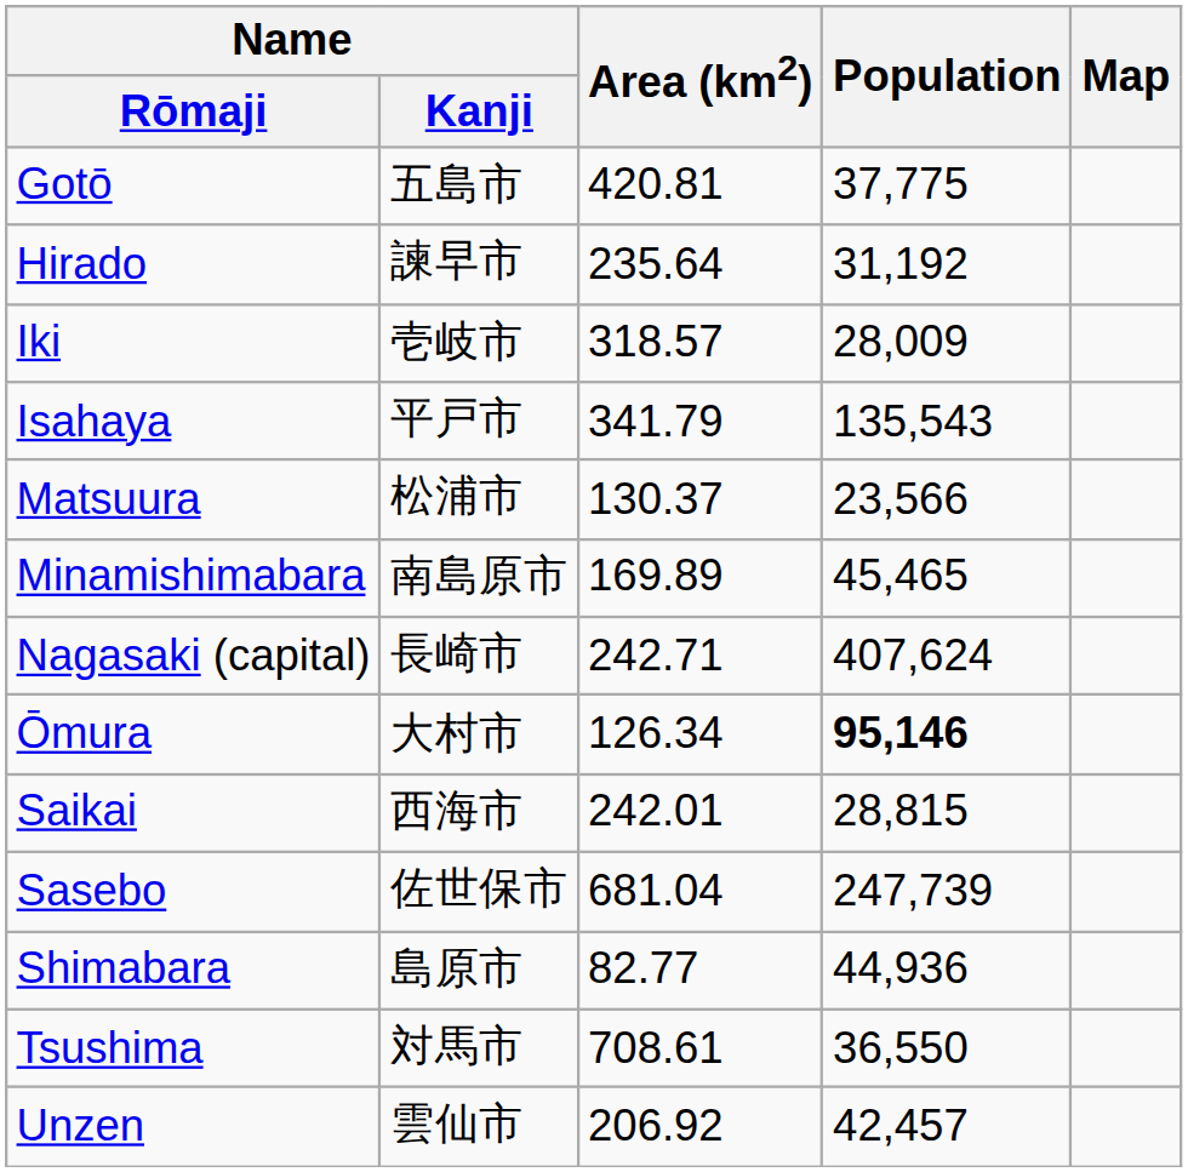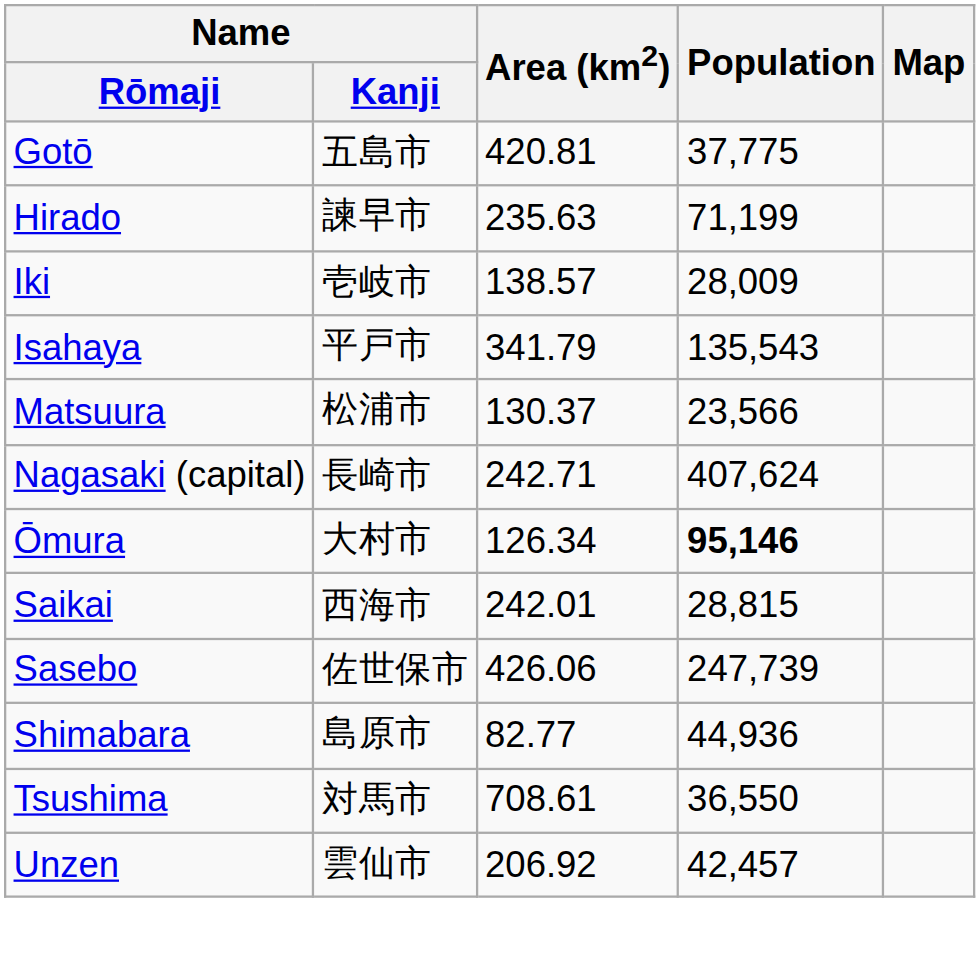 <table class="wikitable sortable">
 <tr>
 <th colspan="2">Name</th>
 <th rowspan="2">Area (km<sup>2</sup>)</th>
 <th rowspan="2">Population</th>
 <th rowspan="2">Map</th>
 </tr>
 <tr>
 <th><a href='#'>Rōmaji</a></th>
 <th><a href='#'>Kanji</a></th>
 </tr>
 <tr>
 <td> <a href='#'>Gotō</a></td>
 <td>五島市</td>
 <td>420.81</td>
 <td>37,775</td>
 <td></td>
 </tr>
 <tr>
 <td> <a href='#'>Hirado</a></td>
 <td>諫早市</td>
-<td>235.64</td>
-<td>31,192</td>
+<td>235.63</td>
+<td>71,199</td>
 <td></td>
 </tr>
 <tr>
 <td> <a href='#'>Iki</a></td>
 <td>壱岐市</td>
-<td>318.57</td>
+<td>138.57</td>
 <td>28,009</td>
 <td></td>
 </tr>
 <tr>
 <td> <a href='#'>Isahaya</a></td>
 <td>平戸市</td>
 <td>341.79</td>
 <td>135,543</td>
 <td></td>
 </tr>
 <tr>
 <td> <a href='#'>Matsuura</a></td>
 <td>松浦市</td>
 <td>130.37</td>
 <td>23,566</td>
-<td></td>
-</tr>
-<tr>
-<td> <a href='#'>Minamishimabara</a></td>
-<td>南島原市</td>
-<td>169.89</td>
-<td>45,465</td>
 <td></td>
 </tr>
 <tr>
 <td> <a href='#'>Nagasaki</a> (capital)</td>
 <td>長崎市</td>
 <td>242.71</td>
 <td>407,624</td>
 <td></td>
 </tr>
 <tr>
 <td> <a href='#'>Ōmura</a></td>
 <td>大村市</td>
 <td>126.34</td>
 <td><strong>95,146</strong></td>
 <td></td>
 </tr>
 <tr>
 <td> <a href='#'>Saikai</a></td>
 <td>西海市</td>
 <td>242.01</td>
 <td>28,815</td>
 <td></td>
 </tr>
 <tr>
 <td> <a href='#'>Sasebo</a></td>
 <td>佐世保市</td>
-<td>681.04</td>
+<td>426.06</td>
 <td>247,739</td>
 <td></td>
 </tr>
 <tr>
 <td> <a href='#'>Shimabara</a></td>
 <td>島原市</td>
 <td>82.77</td>
 <td>44,936</td>
 <td></td>
 </tr>
 <tr>
 <td> <a href='#'>Tsushima</a></td>
 <td>対馬市</td>
 <td>708.61</td>
 <td>36,550</td>
 <td></td>
 </tr>
 <tr>
 <td> <a href='#'>Unzen</a></td>
 <td>雲仙市</td>
 <td>206.92</td>
 <td>42,457</td>
 <td></td>
 </tr>
 </table>
